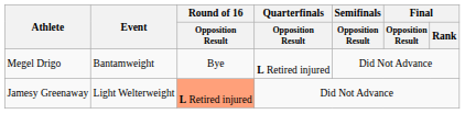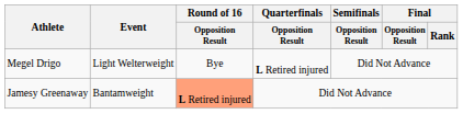 <table class=wikitable style="font-size:90%">
 <tr>
 <th rowspan="2">Athlete</th>
 <th rowspan="2">Event</th>
 <th>Round of 16</th>
 <th>Quarterfinals</th>
 <th>Semifinals</th>
 <th colspan="2">Final</th>
 </tr>
 <tr>
 <th style="line-height:1em"><small>Opposition<br>Result</small></th>
 <th style="line-height:1em"><small>Opposition<br>Result</small></th>
 <th style="line-height:1em"><small>Opposition<br>Result</small></th>
 <th style="line-height:1em"><small>Opposition<br>Result</small></th>
 <th>Rank</th>
 </tr>
 <tr>
 <td>Megel Drigo</td>
-<td>Bantamweight</td>
+<td>Light Welterweight</td>
 <td align=center>Bye</td>
 <td align="center"><br><strong>L</strong> Retired injured</td>
 <td align=center colspan=3>Did Not Advance</td>
 </tr>
 <tr>
 <td>Jamesy Greenaway</td>
-<td>Light Welterweight</td>
+<td>Bantamweight</td>
 <td align="center" style="background: lightsalmon;"><br><strong>L</strong> Retired injured</td>
 <td align=center colspan=4>Did Not Advance</td>
 </tr>
 </table>
